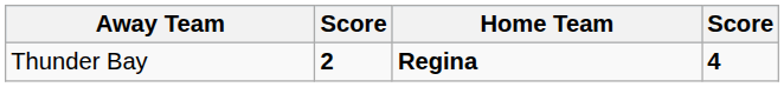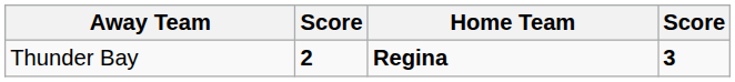 <table class="wikitable">
 <tr style="background:lightblue;">
 <th width=40%>Away Team</th>
 <th>Score</th>
 <th width=40%>Home Team</th>
 <th>Score</th>
 </tr>
 <tr>
 <td>Thunder Bay</td>
 <td><strong>2</strong></td>
 <td><strong>Regina</strong></td>
-<td><strong>4</strong></td>
+<td><strong>3</strong></td>
 </tr>
 </table>
